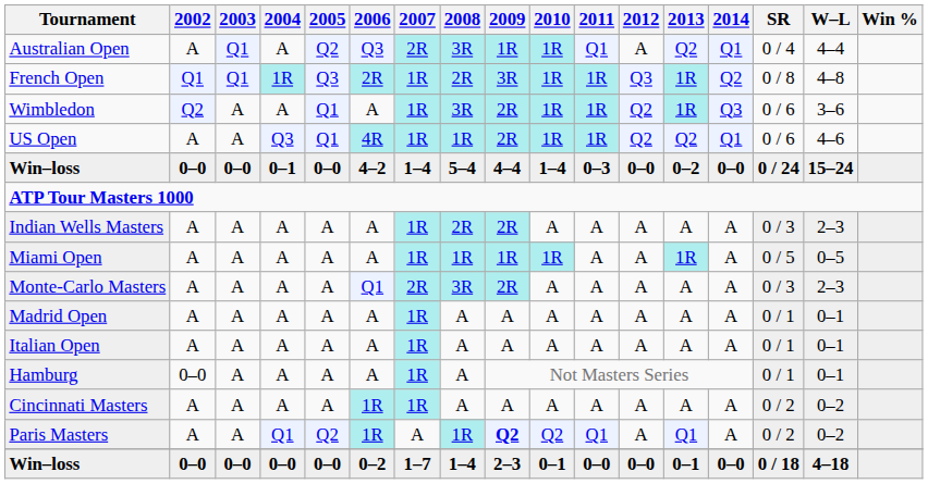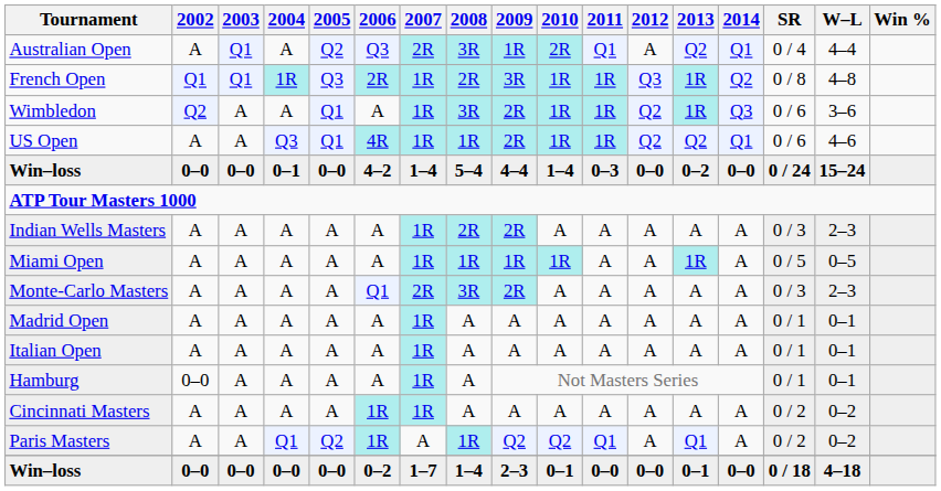 <table class=wikitable style=text-align:center;font-size:97%>
 <tr>
 <th>Tournament</th>
 <th><a href='#'>2002</a></th>
 <th><a href='#'>2003</a></th>
 <th><a href='#'>2004</a></th>
 <th><a href='#'>2005</a></th>
 <th><a href='#'>2006</a></th>
 <th><a href='#'>2007</a></th>
 <th><a href='#'>2008</a></th>
 <th><a href='#'>2009</a></th>
 <th><a href='#'>2010</a></th>
 <th><a href='#'>2011</a></th>
 <th><a href='#'>2012</a></th>
 <th><a href='#'>2013</a></th>
 <th><a href='#'>2014</a></th>
 <th>SR</th>
 <th>W–L</th>
 <th>Win %</th>
 </tr>
 <tr>
 <td align=left><a href='#'>Australian Open</a></td>
 <td>A</td>
 <td bgcolor=ecf2ff><a href='#'>Q1</a></td>
 <td>A</td>
 <td bgcolor=ecf2ff><a href='#'>Q2</a></td>
 <td bgcolor=ecf2ff><a href='#'>Q3</a></td>
 <td bgcolor=afeeee><a href='#'>2R</a></td>
 <td bgcolor=afeeee><a href='#'>3R</a></td>
 <td bgcolor=afeeee><a href='#'>1R</a></td>
-<td bgcolor=afeeee><a href='#'>1R</a></td>
+<td bgcolor=afeeee><a href='#'>2R</a></td>
 <td bgcolor=ecf2ff><a href='#'>Q1</a></td>
 <td>A</td>
 <td bgcolor=ecf2ff><a href='#'>Q2</a></td>
 <td bgcolor=ecf2ff><a href='#'>Q1</a></td>
 <td>0 / 4</td>
 <td>4–4</td>
 <td></td>
 </tr>
 <tr>
 <td align=left><a href='#'>French Open</a></td>
 <td bgcolor=ecf2ff><a href='#'>Q1</a></td>
 <td bgcolor=ecf2ff><a href='#'>Q1</a></td>
 <td bgcolor=afeeee><a href='#'>1R</a></td>
 <td bgcolor=ecf2ff><a href='#'>Q3</a></td>
 <td bgcolor=afeeee><a href='#'>2R</a></td>
 <td bgcolor=afeeee><a href='#'>1R</a></td>
 <td bgcolor=afeeee><a href='#'>2R</a></td>
 <td bgcolor=afeeee><a href='#'>3R</a></td>
 <td bgcolor=afeeee><a href='#'>1R</a></td>
 <td bgcolor=afeeee><a href='#'>1R</a></td>
 <td bgcolor=ecf2ff><a href='#'>Q3</a></td>
 <td bgcolor=afeeee><a href='#'>1R</a></td>
 <td bgcolor=ecf2ff><a href='#'>Q2</a></td>
 <td>0 / 8</td>
 <td>4–8</td>
 <td></td>
 </tr>
 <tr>
 <td align=left><a href='#'>Wimbledon</a></td>
 <td bgcolor=ecf2ff><a href='#'>Q2</a></td>
 <td>A</td>
 <td>A</td>
 <td bgcolor=ecf2ff><a href='#'>Q1</a></td>
 <td>A</td>
 <td bgcolor=afeeee><a href='#'>1R</a></td>
 <td bgcolor=afeeee><a href='#'>3R</a></td>
 <td bgcolor=afeeee><a href='#'>2R</a></td>
 <td bgcolor=afeeee><a href='#'>1R</a></td>
 <td bgcolor=afeeee><a href='#'>1R</a></td>
 <td bgcolor=ecf2ff><a href='#'>Q2</a></td>
 <td bgcolor=afeeee><a href='#'>1R</a></td>
 <td bgcolor=ecf2ff><a href='#'>Q3</a></td>
 <td>0 / 6</td>
 <td>3–6</td>
 <td></td>
 </tr>
 <tr>
 <td align=left><a href='#'>US Open</a></td>
 <td>A</td>
 <td>A</td>
 <td bgcolor=ecf2ff><a href='#'>Q3</a></td>
 <td bgcolor=ecf2ff><a href='#'>Q1</a></td>
 <td bgcolor=afeeee><a href='#'>4R</a></td>
 <td bgcolor=afeeee><a href='#'>1R</a></td>
 <td bgcolor=afeeee><a href='#'>1R</a></td>
 <td bgcolor=afeeee><a href='#'>2R</a></td>
 <td bgcolor=afeeee><a href='#'>1R</a></td>
 <td bgcolor=afeeee><a href='#'>1R</a></td>
 <td bgcolor=ecf2ff><a href='#'>Q2</a></td>
 <td bgcolor=ecf2ff><a href='#'>Q2</a></td>
 <td bgcolor=ecf2ff><a href='#'>Q1</a></td>
 <td>0 / 6</td>
 <td>4–6</td>
 <td></td>
 </tr>
 <tr style=font-weight:bold;background:#efefef>
 <td style=text-align:left>Win–loss</td>
 <td>0–0</td>
 <td>0–0</td>
 <td>0–1</td>
 <td>0–0</td>
 <td>4–2</td>
 <td>1–4</td>
 <td>5–4</td>
 <td>4–4</td>
 <td>1–4</td>
 <td>0–3</td>
 <td>0–0</td>
 <td>0–2</td>
 <td>0–0</td>
 <td>0 / 24</td>
 <td>15–24</td>
 <td></td>
 </tr>
 <tr>
 <td colspan=25 style=text-align:left><strong><a href='#'>ATP Tour Masters 1000</a></strong></td>
 </tr>
 <tr>
 <td bgcolor=efefef align=left><a href='#'>Indian Wells Masters</a></td>
 <td>A</td>
 <td>A</td>
 <td>A</td>
 <td>A</td>
 <td>A</td>
 <td bgcolor=afeeee><a href='#'>1R</a></td>
 <td bgcolor=afeeee><a href='#'>2R</a></td>
 <td bgcolor=afeeee><a href='#'>2R</a></td>
 <td>A</td>
 <td>A</td>
 <td>A</td>
 <td>A</td>
 <td>A</td>
 <td bgcolor=efefef>0 / 3</td>
 <td bgcolor=efefef>2–3</td>
 <td bgcolor=efefef></td>
 </tr>
 <tr>
 <td bgcolor=efefef align=left><a href='#'>Miami Open</a></td>
 <td>A</td>
 <td>A</td>
 <td>A</td>
 <td>A</td>
 <td>A</td>
 <td bgcolor=afeeee><a href='#'>1R</a></td>
 <td bgcolor=afeeee><a href='#'>1R</a></td>
 <td bgcolor=afeeee><a href='#'>1R</a></td>
 <td bgcolor=afeeee><a href='#'>1R</a></td>
 <td>A</td>
 <td>A</td>
 <td bgcolor=afeeee><a href='#'>1R</a></td>
 <td>A</td>
 <td bgcolor=efefef>0 / 5</td>
 <td bgcolor=efefef>0–5</td>
 <td bgcolor=efefef></td>
 </tr>
 <tr>
 <td bgcolor=efefef align=left><a href='#'>Monte-Carlo Masters</a></td>
 <td>A</td>
 <td>A</td>
 <td>A</td>
 <td>A</td>
 <td bgcolor=ecf2ff><a href='#'>Q1</a></td>
 <td bgcolor=afeeee><a href='#'>2R</a></td>
 <td bgcolor=afeeee><a href='#'>3R</a></td>
 <td bgcolor=afeeee><a href='#'>2R</a></td>
 <td>A</td>
 <td>A</td>
 <td>A</td>
 <td>A</td>
 <td>A</td>
 <td bgcolor=efefef>0 / 3</td>
 <td bgcolor=efefef>2–3</td>
 <td bgcolor=efefef></td>
 </tr>
 <tr>
 <td bgcolor=efefef align=left><a href='#'>Madrid Open</a></td>
 <td>A</td>
 <td>A</td>
 <td>A</td>
 <td>A</td>
 <td>A</td>
 <td bgcolor=afeeee><a href='#'>1R</a></td>
 <td>A</td>
 <td>A</td>
 <td>A</td>
 <td>A</td>
 <td>A</td>
 <td>A</td>
 <td>A</td>
 <td bgcolor=efefef>0 / 1</td>
 <td bgcolor=efefef>0–1</td>
 <td bgcolor=efefef></td>
 </tr>
 <tr>
 <td bgcolor=efefef align=left><a href='#'>Italian Open</a></td>
 <td>A</td>
 <td>A</td>
 <td>A</td>
 <td>A</td>
 <td>A</td>
 <td bgcolor=afeeee><a href='#'>1R</a></td>
 <td>A</td>
 <td>A</td>
 <td>A</td>
 <td>A</td>
 <td>A</td>
 <td>A</td>
 <td>A</td>
 <td bgcolor=efefef>0 / 1</td>
 <td bgcolor=efefef>0–1</td>
 <td bgcolor=efefef></td>
 </tr>
 <tr>
 <td bgcolor=efefef align=left><a href='#'>Hamburg</a></td>
 <td>0–0</td>
 <td>A</td>
 <td>A</td>
 <td>A</td>
 <td>A</td>
 <td bgcolor=afeeee><a href='#'>1R</a></td>
 <td>A</td>
 <td colspan=6 style=color:#767676>Not Masters Series</td>
 <td bgcolor=efefef>0 / 1</td>
 <td bgcolor=efefef>0–1</td>
 <td bgcolor=efefef></td>
 </tr>
 <tr>
 <td bgcolor=efefef align=left><a href='#'>Cincinnati Masters</a></td>
 <td>A</td>
 <td>A</td>
 <td>A</td>
 <td>A</td>
 <td bgcolor=afeeee><a href='#'>1R</a></td>
 <td bgcolor=afeeee><a href='#'>1R</a></td>
 <td>A</td>
 <td>A</td>
 <td>A</td>
 <td>A</td>
 <td>A</td>
 <td>A</td>
 <td>A</td>
 <td bgcolor=efefef>0 / 2</td>
 <td bgcolor=efefef>0–2</td>
 <td bgcolor=efefef></td>
 </tr>
 <tr>
 <td bgcolor=efefef align=left><a href='#'>Paris Masters</a></td>
 <td>A</td>
 <td>A</td>
 <td bgcolor=ecf2ff><a href='#'>Q1</a></td>
 <td bgcolor=ecf2ff><a href='#'>Q2</a></td>
 <td bgcolor=afeeee><a href='#'>1R</a></td>
 <td>A</td>
 <td bgcolor=afeeee><a href='#'>1R</a></td>
-<td bgcolor=ecf2ff><strong><a href='#'>Q2</a></strong></td>
+<td bgcolor=ecf2ff><a href='#'>Q2</a></td>
 <td bgcolor=ecf2ff><a href='#'>Q2</a></td>
 <td bgcolor=ecf2ff><a href='#'>Q1</a></td>
 <td>A</td>
 <td bgcolor=ecf2ff><a href='#'>Q1</a></td>
 <td>A</td>
 <td bgcolor=efefef>0 / 2</td>
 <td bgcolor=efefef>0–2</td>
 <td bgcolor=efefef></td>
 </tr>
 <tr>
 </tr>
 <tr style=font-weight:bold;background:#efefef>
 <td style=text-align:left>Win–loss</td>
 <td>0–0</td>
 <td>0–0</td>
 <td>0–0</td>
 <td>0–0</td>
 <td>0–2</td>
 <td>1–7</td>
 <td>1–4</td>
 <td>2–3</td>
 <td>0–1</td>
 <td>0–0</td>
 <td>0–0</td>
 <td>0–1</td>
 <td>0–0</td>
 <td>0 / 18</td>
 <td>4–18</td>
 <td></td>
 </tr>
 </table>
